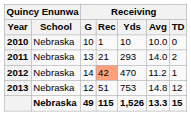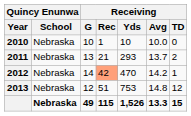 <table class="wikitable sortable">
 <tr>
 <th colspan="2">Quincy Enunwa</th>
 <th colspan="5">Receiving</th>
 </tr>
 <tr>
 <th>Year</th>
 <th>School</th>
 <th>G</th>
 <th>Rec</th>
 <th>Yds</th>
 <th>Avg</th>
 <th>TD</th>
 </tr>
 <tr>
 <th>2010</th>
 <td>Nebraska</td>
 <td>10</td>
 <td>1</td>
 <td>10</td>
 <td>10.0</td>
 <td>0</td>
 </tr>
 <tr>
 <th>2011</th>
 <td>Nebraska</td>
 <td>13</td>
 <td>21</td>
 <td>293</td>
-<td>14.0</td>
+<td>13.7</td>
 <td>2</td>
 </tr>
 <tr>
 <th>2012</th>
 <td>Nebraska</td>
 <td>14</td>
 <td style="background: lightsalmon;">42</td>
 <td>470</td>
-<td>11.2</td>
+<td>14.2</td>
 <td>1</td>
 </tr>
 <tr>
 <th>2013</th>
 <td>Nebraska</td>
 <td>12</td>
 <td>51</td>
 <td>753</td>
 <td>14.8</td>
 <td>12</td>
 </tr>
 <tr>
 <th><strong></strong></th>
 <td><strong>Nebraska</strong></td>
 <td><strong>49</strong></td>
 <td><strong>115</strong></td>
 <td><strong>1,526</strong></td>
 <td><strong>13.3</strong></td>
 <td><strong>15</strong></td>
 </tr>
 </table>
